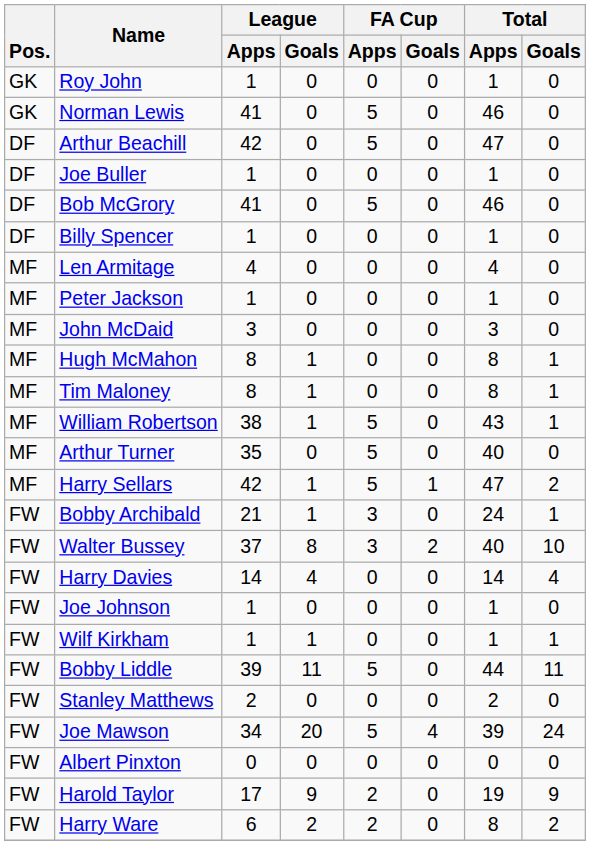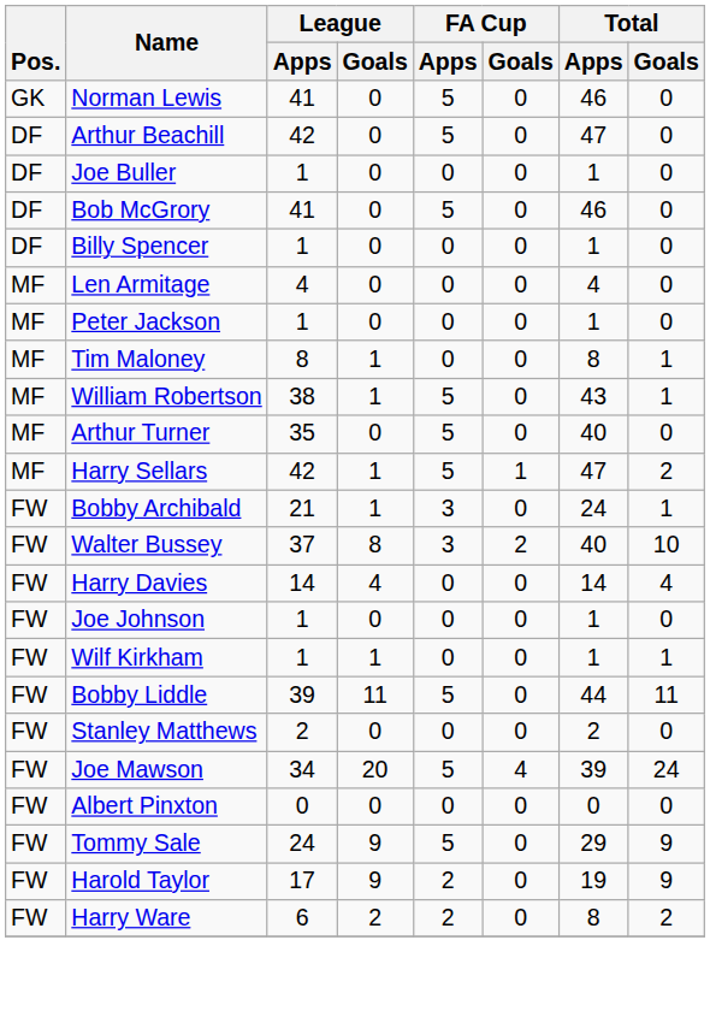 <table class="wikitable" style="text-align:center">
 <tr>
 <th rowspan="2" valign="bottom">Pos.</th>
 <th rowspan="2">Name</th>
 <th colspan="2" width="85">League</th>
 <th colspan="2" width="85">FA Cup</th>
 <th colspan="2" width="85">Total</th>
 </tr>
 <tr>
 <th>Apps</th>
 <th>Goals</th>
 <th>Apps</th>
 <th>Goals</th>
 <th>Apps</th>
 <th>Goals</th>
-</tr>
-<tr>
-<td align="left">GK</td>
-<td align="left"> <a href='#'>Roy John</a></td>
-<td>1</td>
-<td>0</td>
-<td>0</td>
-<td>0</td>
-<td>1</td>
-<td>0</td>
 </tr>
 <tr>
 <td align="left">GK</td>
 <td align="left"> <a href='#'>Norman Lewis</a></td>
 <td>41</td>
 <td>0</td>
 <td>5</td>
 <td>0</td>
 <td>46</td>
 <td>0</td>
 </tr>
 <tr>
 <td align="left">DF</td>
 <td align="left"> <a href='#'>Arthur Beachill</a></td>
 <td>42</td>
 <td>0</td>
 <td>5</td>
 <td>0</td>
 <td>47</td>
 <td>0</td>
 </tr>
 <tr>
 <td align="left">DF</td>
 <td align="left"> <a href='#'>Joe Buller</a></td>
 <td>1</td>
 <td>0</td>
 <td>0</td>
 <td>0</td>
 <td>1</td>
 <td>0</td>
 </tr>
 <tr>
 <td align="left">DF</td>
 <td align="left"> <a href='#'>Bob McGrory</a></td>
 <td>41</td>
 <td>0</td>
 <td>5</td>
 <td>0</td>
 <td>46</td>
 <td>0</td>
 </tr>
 <tr>
 <td align="left">DF</td>
 <td align="left"> <a href='#'>Billy Spencer</a></td>
 <td>1</td>
 <td>0</td>
 <td>0</td>
 <td>0</td>
 <td>1</td>
 <td>0</td>
 </tr>
 <tr>
 <td align="left">MF</td>
 <td align="left"> <a href='#'>Len Armitage</a></td>
 <td>4</td>
 <td>0</td>
 <td>0</td>
 <td>0</td>
 <td>4</td>
 <td>0</td>
 </tr>
 <tr>
 <td align="left">MF</td>
 <td align="left"> <a href='#'>Peter Jackson</a></td>
 <td>1</td>
 <td>0</td>
 <td>0</td>
 <td>0</td>
 <td>1</td>
 <td>0</td>
-</tr>
-<tr>
-<td align="left">MF</td>
-<td align="left"> <a href='#'>John McDaid</a></td>
-<td>3</td>
-<td>0</td>
-<td>0</td>
-<td>0</td>
-<td>3</td>
-<td>0</td>
-</tr>
-<tr>
-<td align="left">MF</td>
-<td align="left"> <a href='#'>Hugh McMahon</a></td>
-<td>8</td>
-<td>1</td>
-<td>0</td>
-<td>0</td>
-<td>8</td>
-<td>1</td>
 </tr>
 <tr>
 <td align="left">MF</td>
 <td align="left"> <a href='#'>Tim Maloney</a></td>
 <td>8</td>
 <td>1</td>
 <td>0</td>
 <td>0</td>
 <td>8</td>
 <td>1</td>
 </tr>
 <tr>
 <td align="left">MF</td>
 <td align="left"> <a href='#'>William Robertson</a></td>
 <td>38</td>
 <td>1</td>
 <td>5</td>
 <td>0</td>
 <td>43</td>
 <td>1</td>
 </tr>
 <tr>
 <td align="left">MF</td>
 <td align="left"> <a href='#'>Arthur Turner</a></td>
 <td>35</td>
 <td>0</td>
 <td>5</td>
 <td>0</td>
 <td>40</td>
 <td>0</td>
 </tr>
 <tr>
 <td align="left">MF</td>
 <td align="left"> <a href='#'>Harry Sellars</a></td>
 <td>42</td>
 <td>1</td>
 <td>5</td>
 <td>1</td>
 <td>47</td>
 <td>2</td>
 </tr>
 <tr>
 <td align="left">FW</td>
 <td align="left"> <a href='#'>Bobby Archibald</a></td>
 <td>21</td>
 <td>1</td>
 <td>3</td>
 <td>0</td>
 <td>24</td>
 <td>1</td>
 </tr>
 <tr>
 <td align="left">FW</td>
 <td align="left"> <a href='#'>Walter Bussey</a></td>
 <td>37</td>
 <td>8</td>
 <td>3</td>
 <td>2</td>
 <td>40</td>
 <td>10</td>
 </tr>
 <tr>
 <td align="left">FW</td>
 <td align="left"> <a href='#'>Harry Davies</a></td>
 <td>14</td>
 <td>4</td>
 <td>0</td>
 <td>0</td>
 <td>14</td>
 <td>4</td>
 </tr>
 <tr>
 <td align="left">FW</td>
 <td align="left"> <a href='#'>Joe Johnson</a></td>
 <td>1</td>
 <td>0</td>
 <td>0</td>
 <td>0</td>
 <td>1</td>
 <td>0</td>
 </tr>
 <tr>
 <td align="left">FW</td>
 <td align="left"> <a href='#'>Wilf Kirkham</a></td>
 <td>1</td>
 <td>1</td>
 <td>0</td>
 <td>0</td>
 <td>1</td>
 <td>1</td>
 </tr>
 <tr>
 <td align="left">FW</td>
 <td align="left"> <a href='#'>Bobby Liddle</a></td>
 <td>39</td>
 <td>11</td>
 <td>5</td>
 <td>0</td>
 <td>44</td>
 <td>11</td>
 </tr>
 <tr>
 <td align="left">FW</td>
 <td align="left"> <a href='#'>Stanley Matthews</a></td>
 <td>2</td>
 <td>0</td>
 <td>0</td>
 <td>0</td>
 <td>2</td>
 <td>0</td>
 </tr>
 <tr>
 <td align="left">FW</td>
 <td align="left"> <a href='#'>Joe Mawson</a></td>
 <td>34</td>
 <td>20</td>
 <td>5</td>
 <td>4</td>
 <td>39</td>
 <td>24</td>
 </tr>
 <tr>
 <td align="left">FW</td>
 <td align="left"> <a href='#'>Albert Pinxton</a></td>
 <td>0</td>
 <td>0</td>
 <td>0</td>
 <td>0</td>
 <td>0</td>
 <td>0</td>
 </tr>
 <tr>
 <td align="left">FW</td>
+<td align="left"> <a href='#'>Tommy Sale</a></td>
+<td>24</td>
+<td>9</td>
+<td>5</td>
+<td>0</td>
+<td>29</td>
+<td>9</td>
+</tr>
+<tr>
+<td align="left">FW</td>
 <td align="left"> <a href='#'>Harold Taylor</a></td>
 <td>17</td>
 <td>9</td>
 <td>2</td>
 <td>0</td>
 <td>19</td>
 <td>9</td>
 </tr>
 <tr>
 <td align="left">FW</td>
 <td align="left"> <a href='#'>Harry Ware</a></td>
 <td>6</td>
 <td>2</td>
 <td>2</td>
 <td>0</td>
 <td>8</td>
 <td>2</td>
 </tr>
 <tr>
 </tr>
 </table>
